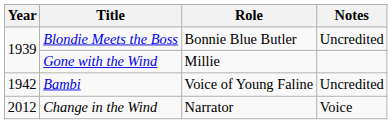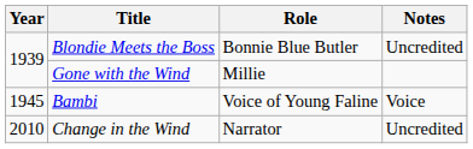 <table class="wikitable">
 <tr>
 <th>Year</th>
 <th>Title</th>
 <th>Role</th>
 <th>Notes</th>
 </tr>
 <tr>
 <td rowspan="2">1939</td>
 <td><em><a href='#'>Blondie Meets the Boss</a></em></td>
 <td>Bonnie Blue Butler</td>
 <td>Uncredited</td>
 </tr>
 <tr>
 <td><em><a href='#'>Gone with the Wind</a></em></td>
 <td>Millie</td>
 <td></td>
 </tr>
 <tr>
-<td>1942</td>
+<td>1945</td>
 <td><em><a href='#'>Bambi</a></em></td>
 <td>Voice of Young Faline</td>
+<td>Voice</td>
+</tr>
+<tr>
+<td>2010</td>
+<td><em>Change in the Wind</em></td>
+<td>Narrator</td>
 <td>Uncredited</td>
 </tr>
-<tr>
-<td>2012</td>
-<td><em>Change in the Wind</em></td>
-<td>Narrator</td>
-<td>Voice</td>
-</tr>
 </table>
